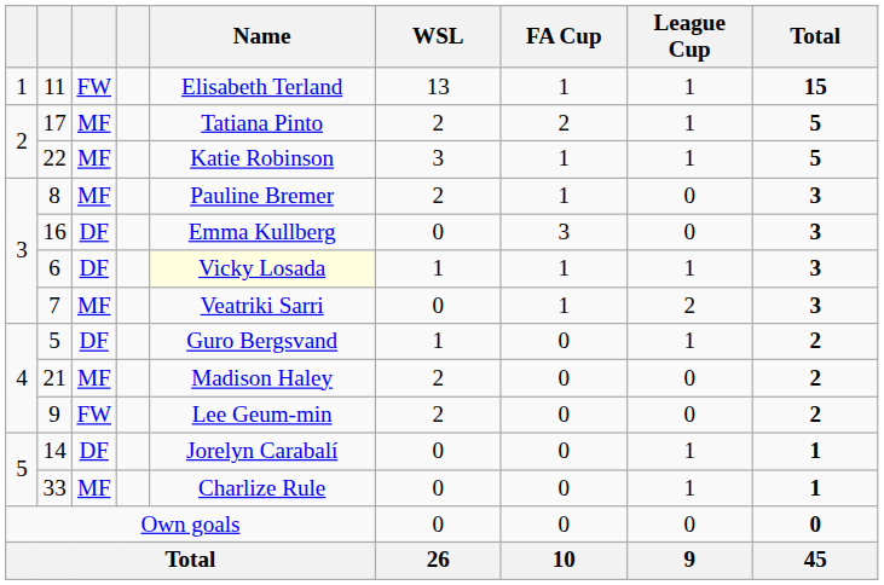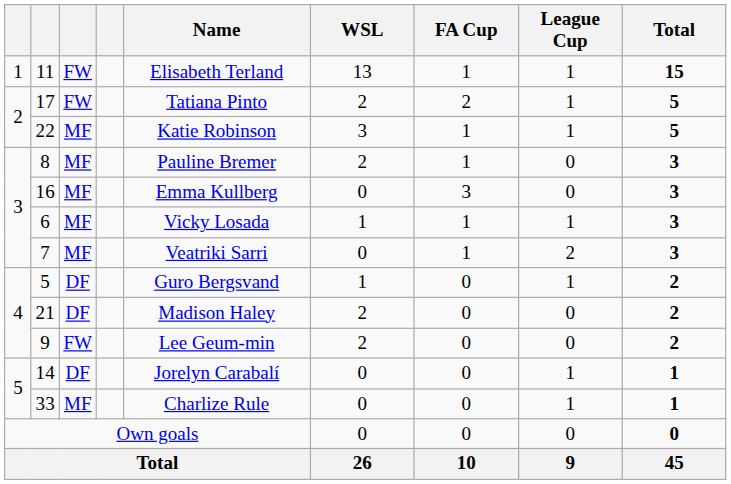 <table class="wikitable sortable" style="text-align:center">
 <tr>
 <th width=15></th>
 <th width=15></th>
 <th width=15></th>
 <th width=15></th>
 <th width=150>Name</th>
 <th width=80>WSL</th>
 <th width=80>FA Cup</th>
 <th width=80>League Cup</th>
 <th width=80>Total</th>
 </tr>
 <tr>
 <td>1</td>
 <td>11</td>
 <td><a href='#'>FW</a></td>
 <td></td>
 <td><a href='#'>Elisabeth Terland</a></td>
 <td>13</td>
 <td>1</td>
 <td>1</td>
 <td><strong>15</strong></td>
 </tr>
 <tr>
 <td rowspan=2>2</td>
 <td>17</td>
-<td><a href='#'>MF</a></td>
+<td><a href='#'>FW</a></td>
 <td></td>
 <td><a href='#'>Tatiana Pinto</a></td>
 <td>2</td>
 <td>2</td>
 <td>1</td>
 <td><strong>5</strong></td>
 </tr>
 <tr>
 <td>22</td>
 <td><a href='#'>MF</a></td>
 <td></td>
 <td><a href='#'>Katie Robinson</a></td>
 <td>3</td>
 <td>1</td>
 <td>1</td>
 <td><strong>5</strong></td>
 </tr>
 <tr>
 <td rowspan=4>3</td>
 <td>8</td>
 <td><a href='#'>MF</a></td>
 <td></td>
 <td><a href='#'>Pauline Bremer</a></td>
 <td>2</td>
 <td>1</td>
 <td>0</td>
 <td><strong>3</strong></td>
 </tr>
 <tr>
 <td>16</td>
-<td><a href='#'>DF</a></td>
+<td><a href='#'>MF</a></td>
 <td></td>
 <td><a href='#'>Emma Kullberg</a></td>
 <td>0</td>
 <td>3</td>
 <td>0</td>
 <td><strong>3</strong></td>
 </tr>
 <tr>
 <td>6</td>
-<td><a href='#'>DF</a></td>
+<td><a href='#'>MF</a></td>
 <td></td>
-<td style="background: lightyellow;"><a href='#'>Vicky Losada</a></td>
+<td><a href='#'>Vicky Losada</a></td>
 <td>1</td>
 <td>1</td>
 <td>1</td>
 <td><strong>3</strong></td>
 </tr>
 <tr>
 <td>7</td>
 <td><a href='#'>MF</a></td>
 <td></td>
 <td><a href='#'>Veatriki Sarri</a></td>
 <td>0</td>
 <td>1</td>
 <td>2</td>
 <td><strong>3</strong></td>
 </tr>
 <tr>
 <td rowspan=3>4</td>
 <td>5</td>
 <td><a href='#'>DF</a></td>
 <td></td>
 <td><a href='#'>Guro Bergsvand</a></td>
 <td>1</td>
 <td>0</td>
 <td>1</td>
 <td><strong>2</strong></td>
 </tr>
 <tr>
 <td>21</td>
-<td><a href='#'>MF</a></td>
+<td><a href='#'>DF</a></td>
 <td></td>
 <td><a href='#'>Madison Haley</a></td>
 <td>2</td>
 <td>0</td>
 <td>0</td>
 <td><strong>2</strong></td>
 </tr>
 <tr>
 <td>9</td>
 <td><a href='#'>FW</a></td>
 <td></td>
 <td><a href='#'>Lee Geum-min</a></td>
 <td>2</td>
 <td>0</td>
 <td>0</td>
 <td><strong>2</strong></td>
 </tr>
 <tr>
 <td rowspan=2>5</td>
 <td>14</td>
 <td><a href='#'>DF</a></td>
 <td></td>
 <td><a href='#'>Jorelyn Carabalí</a></td>
 <td>0</td>
 <td>0</td>
 <td>1</td>
 <td><strong>1</strong></td>
 </tr>
 <tr>
 <td>33</td>
 <td><a href='#'>MF</a></td>
 <td></td>
 <td><a href='#'>Charlize Rule</a></td>
 <td>0</td>
 <td>0</td>
 <td>1</td>
 <td><strong>1</strong></td>
 </tr>
 <tr>
 <td colspan=5><a href='#'>Own goals</a></td>
 <td>0</td>
 <td>0</td>
 <td>0</td>
 <td><strong>0</strong></td>
 </tr>
 <tr>
 <th colspan="5">Total</th>
 <th>26</th>
 <th>10</th>
 <th>9</th>
 <th>45</th>
 </tr>
 </table>
